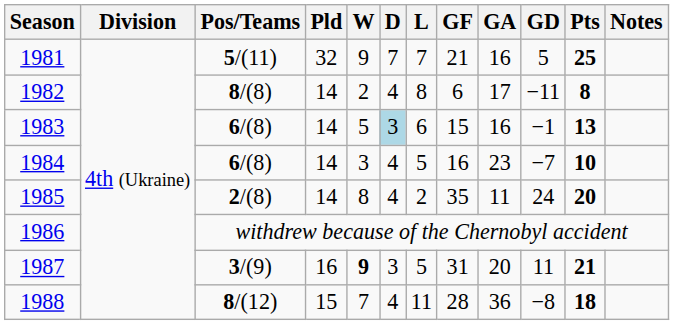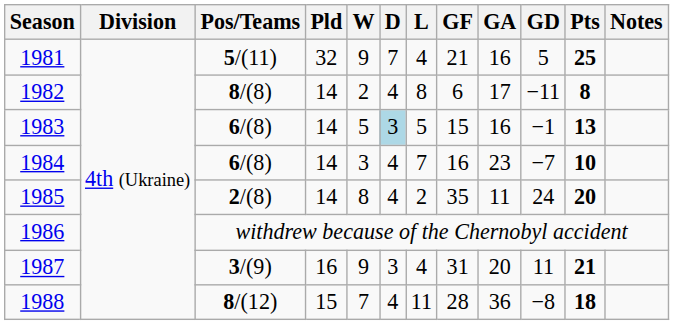 <table class="wikitable">
 <tr>
 <th>Season</th>
 <th>Division</th>
 <th>Pos/Teams</th>
 <th>Pld</th>
 <th>W</th>
 <th>D</th>
 <th>L</th>
 <th>GF</th>
 <th>GA</th>
 <th>GD</th>
 <th>Pts</th>
 <th>Notes</th>
 </tr>
 <tr>
 <td align=center><a href='#'>1981</a></td>
 <td align=center rowspan=8><a href='#'>4th</a> <small>(Ukraine)</small></td>
 <td align=center><strong>5</strong>/(11)</td>
 <td align=center>32</td>
 <td align=center>9</td>
 <td align=center>7</td>
-<td align=center>7</td>
+<td align=center>4</td>
 <td align=center>21</td>
 <td align=center>16</td>
 <td align=center>5</td>
 <td align=center><strong>25</strong></td>
 <td align=center></td>
 </tr>
 <tr>
 <td align=center><a href='#'>1982</a></td>
 <td align=center><strong>8</strong>/(8)</td>
 <td align=center>14</td>
 <td align=center>2</td>
 <td align=center>4</td>
 <td align=center>8</td>
 <td align=center>6</td>
 <td align=center>17</td>
 <td align=center>−11</td>
 <td align=center><strong>8</strong></td>
 <td align=center></td>
 </tr>
 <tr>
 <td align=center><a href='#'>1983</a></td>
 <td align=center><strong>6</strong>/(8)</td>
 <td align=center>14</td>
 <td align=center>5</td>
 <td align=center style="background: lightblue;">3</td>
-<td align=center>6</td>
+<td align=center>5</td>
 <td align=center>15</td>
 <td align=center>16</td>
 <td align=center>−1</td>
 <td align=center><strong>13</strong></td>
 <td align=center></td>
 </tr>
 <tr>
 <td align=center><a href='#'>1984</a></td>
 <td align=center><strong>6</strong>/(8)</td>
 <td align=center>14</td>
 <td align=center>3</td>
 <td align=center>4</td>
-<td align=center>5</td>
+<td align=center>7</td>
 <td align=center>16</td>
 <td align=center>23</td>
 <td align=center>−7</td>
 <td align=center><strong>10</strong></td>
 <td align=center></td>
 </tr>
 <tr>
 <td align=center><a href='#'>1985</a></td>
 <td align=center><strong>2</strong>/(8)</td>
 <td align=center>14</td>
 <td align=center>8</td>
 <td align=center>4</td>
 <td align=center>2</td>
 <td align=center>35</td>
 <td align=center>11</td>
 <td align=center>24</td>
 <td align=center><strong>20</strong></td>
 <td align=center></td>
 </tr>
 <tr>
 <td align=center><a href='#'>1986</a></td>
 <td style="text-align:center;" colspan="10"><em>withdrew because of the Chernobyl accident</em></td>
 </tr>
 <tr>
 <td align=center><a href='#'>1987</a></td>
 <td align=center><strong>3</strong>/(9)</td>
 <td align=center>16</td>
-<td align=center><strong>9</strong></td>
+<td align=center>9</td>
 <td align=center>3</td>
-<td align=center>5</td>
+<td align=center>4</td>
 <td align=center>31</td>
 <td align=center>20</td>
 <td align=center>11</td>
 <td align=center><strong>21</strong></td>
 <td align=center></td>
 </tr>
 <tr>
 <td align=center><a href='#'>1988</a></td>
 <td align=center><strong>8</strong>/(12)</td>
 <td align=center>15</td>
 <td align=center>7</td>
 <td align=center>4</td>
 <td align=center>11</td>
 <td align=center>28</td>
 <td align=center>36</td>
 <td align=center>−8</td>
 <td align=center><strong>18</strong></td>
 <td align=center></td>
 </tr>
 </table>
